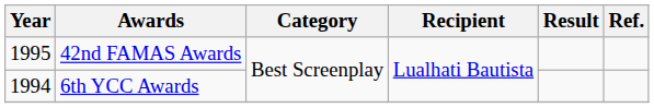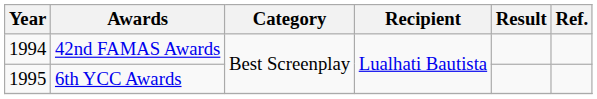 <table class="wikitable">
 <tr>
 <th>Year</th>
 <th>Awards</th>
 <th>Category</th>
 <th>Recipient</th>
 <th>Result</th>
 <th>Ref.</th>
 </tr>
 <tr>
-<td>1995</td>
+<td>1994</td>
 <td><a href='#'>42nd FAMAS Awards</a></td>
 <td rowspan="2">Best Screenplay</td>
 <td rowspan="2"><a href='#'>Lualhati Bautista</a></td>
 <td></td>
 <td></td>
 </tr>
 <tr>
-<td>1994</td>
+<td>1995</td>
 <td><a href='#'>6th YCC Awards</a></td>
 <td></td>
 <td></td>
 </tr>
 <tr>
 </tr>
 </table>
